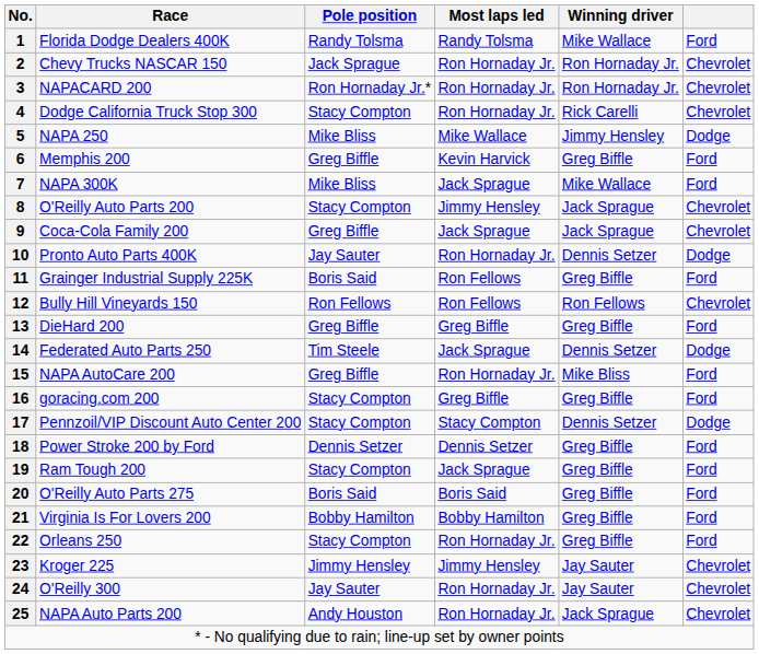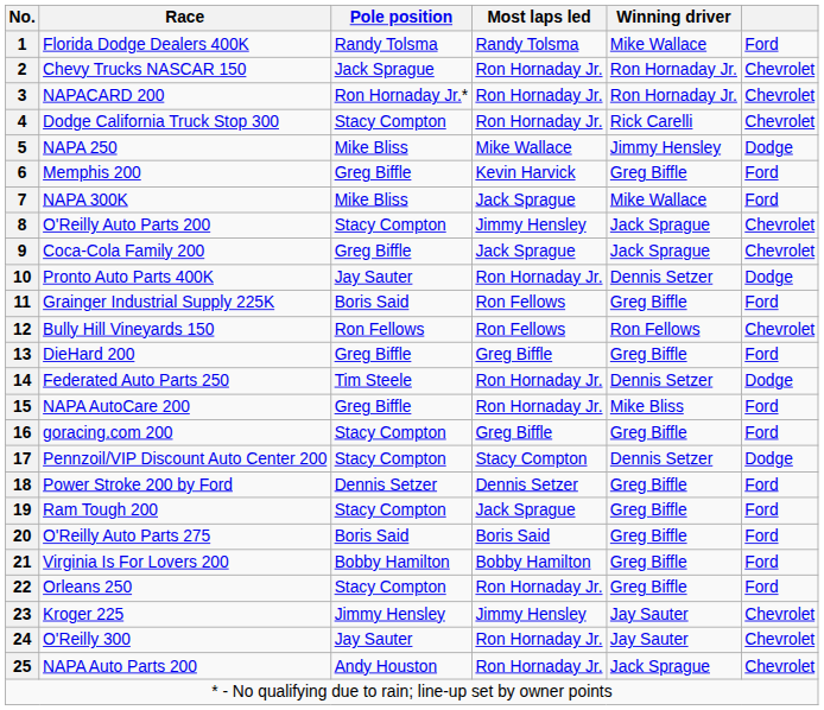 <table class="wikitable">
 <tr>
 <th>No.</th>
 <th>Race</th>
 <th><a href='#'>Pole position</a></th>
 <th>Most laps led</th>
 <th>Winning driver</th>
 <th></th>
 </tr>
 <tr>
 <th>1</th>
 <td><a href='#'>Florida Dodge Dealers 400K</a></td>
 <td><a href='#'>Randy Tolsma</a></td>
 <td><a href='#'>Randy Tolsma</a></td>
 <td><a href='#'>Mike Wallace</a></td>
 <td><a href='#'>Ford</a></td>
 </tr>
 <tr>
 <th>2</th>
 <td><a href='#'>Chevy Trucks NASCAR 150</a></td>
 <td><a href='#'>Jack Sprague</a></td>
 <td><a href='#'>Ron Hornaday Jr.</a></td>
 <td><a href='#'>Ron Hornaday Jr.</a></td>
 <td><a href='#'>Chevrolet</a></td>
 </tr>
 <tr>
 <th>3</th>
 <td><a href='#'>NAPACARD 200</a></td>
 <td><a href='#'>Ron Hornaday Jr.</a>*</td>
 <td><a href='#'>Ron Hornaday Jr.</a></td>
 <td><a href='#'>Ron Hornaday Jr.</a></td>
 <td><a href='#'>Chevrolet</a></td>
 </tr>
 <tr>
 <th>4</th>
 <td><a href='#'>Dodge California Truck Stop 300</a></td>
 <td><a href='#'>Stacy Compton</a></td>
 <td><a href='#'>Ron Hornaday Jr.</a></td>
 <td><a href='#'>Rick Carelli</a></td>
 <td><a href='#'>Chevrolet</a></td>
 </tr>
 <tr>
 <th>5</th>
 <td><a href='#'>NAPA 250</a></td>
 <td><a href='#'>Mike Bliss</a></td>
 <td><a href='#'>Mike Wallace</a></td>
 <td><a href='#'>Jimmy Hensley</a></td>
 <td><a href='#'>Dodge</a></td>
 </tr>
 <tr>
 <th>6</th>
 <td><a href='#'>Memphis 200</a></td>
 <td><a href='#'>Greg Biffle</a></td>
 <td><a href='#'>Kevin Harvick</a></td>
 <td><a href='#'>Greg Biffle</a></td>
 <td><a href='#'>Ford</a></td>
 </tr>
 <tr>
 <th>7</th>
 <td><a href='#'>NAPA 300K</a></td>
 <td><a href='#'>Mike Bliss</a></td>
 <td><a href='#'>Jack Sprague</a></td>
 <td><a href='#'>Mike Wallace</a></td>
 <td><a href='#'>Ford</a></td>
 </tr>
 <tr>
 <th>8</th>
 <td><a href='#'>O'Reilly Auto Parts 200</a></td>
 <td><a href='#'>Stacy Compton</a></td>
 <td><a href='#'>Jimmy Hensley</a></td>
 <td><a href='#'>Jack Sprague</a></td>
 <td><a href='#'>Chevrolet</a></td>
 </tr>
 <tr>
 <th>9</th>
 <td><a href='#'>Coca-Cola Family 200</a></td>
 <td><a href='#'>Greg Biffle</a></td>
 <td><a href='#'>Jack Sprague</a></td>
 <td><a href='#'>Jack Sprague</a></td>
 <td><a href='#'>Chevrolet</a></td>
 </tr>
 <tr>
 <th>10</th>
 <td><a href='#'>Pronto Auto Parts 400K</a></td>
 <td><a href='#'>Jay Sauter</a></td>
 <td><a href='#'>Ron Hornaday Jr.</a></td>
 <td><a href='#'>Dennis Setzer</a></td>
 <td><a href='#'>Dodge</a></td>
 </tr>
 <tr>
 <th>11</th>
 <td><a href='#'>Grainger Industrial Supply 225K</a></td>
 <td><a href='#'>Boris Said</a></td>
 <td><a href='#'>Ron Fellows</a></td>
 <td><a href='#'>Greg Biffle</a></td>
 <td><a href='#'>Ford</a></td>
 </tr>
 <tr>
 <th>12</th>
 <td><a href='#'>Bully Hill Vineyards 150</a></td>
 <td><a href='#'>Ron Fellows</a></td>
 <td><a href='#'>Ron Fellows</a></td>
 <td><a href='#'>Ron Fellows</a></td>
 <td><a href='#'>Chevrolet</a></td>
 </tr>
 <tr>
 <th>13</th>
 <td><a href='#'>DieHard 200</a></td>
 <td><a href='#'>Greg Biffle</a></td>
 <td><a href='#'>Greg Biffle</a></td>
 <td><a href='#'>Greg Biffle</a></td>
 <td><a href='#'>Ford</a></td>
 </tr>
 <tr>
 <th>14</th>
 <td><a href='#'>Federated Auto Parts 250</a></td>
 <td><a href='#'>Tim Steele</a></td>
-<td><a href='#'>Jack Sprague</a></td>
+<td><a href='#'>Ron Hornaday Jr.</a></td>
 <td><a href='#'>Dennis Setzer</a></td>
 <td><a href='#'>Dodge</a></td>
 </tr>
 <tr>
 <th>15</th>
 <td><a href='#'>NAPA AutoCare 200</a></td>
 <td><a href='#'>Greg Biffle</a></td>
 <td><a href='#'>Ron Hornaday Jr.</a></td>
 <td><a href='#'>Mike Bliss</a></td>
 <td><a href='#'>Ford</a></td>
 </tr>
 <tr>
 <th>16</th>
 <td><a href='#'>goracing.com 200</a></td>
 <td><a href='#'>Stacy Compton</a></td>
 <td><a href='#'>Greg Biffle</a></td>
 <td><a href='#'>Greg Biffle</a></td>
 <td><a href='#'>Ford</a></td>
 </tr>
 <tr>
 <th>17</th>
 <td><a href='#'>Pennzoil/VIP Discount Auto Center 200</a></td>
 <td><a href='#'>Stacy Compton</a></td>
 <td><a href='#'>Stacy Compton</a></td>
 <td><a href='#'>Dennis Setzer</a></td>
 <td><a href='#'>Dodge</a></td>
 </tr>
 <tr>
 <th>18</th>
 <td><a href='#'>Power Stroke 200 by Ford</a></td>
 <td><a href='#'>Dennis Setzer</a></td>
 <td><a href='#'>Dennis Setzer</a></td>
 <td><a href='#'>Greg Biffle</a></td>
 <td><a href='#'>Ford</a></td>
 </tr>
 <tr>
 <th>19</th>
 <td><a href='#'>Ram Tough 200</a></td>
 <td><a href='#'>Stacy Compton</a></td>
 <td><a href='#'>Jack Sprague</a></td>
 <td><a href='#'>Greg Biffle</a></td>
 <td><a href='#'>Ford</a></td>
 </tr>
 <tr>
 <th>20</th>
 <td><a href='#'>O'Reilly Auto Parts 275</a></td>
 <td><a href='#'>Boris Said</a></td>
 <td><a href='#'>Boris Said</a></td>
 <td><a href='#'>Greg Biffle</a></td>
 <td><a href='#'>Ford</a></td>
 </tr>
 <tr>
 <th>21</th>
 <td><a href='#'>Virginia Is For Lovers 200</a></td>
 <td><a href='#'>Bobby Hamilton</a></td>
 <td><a href='#'>Bobby Hamilton</a></td>
 <td><a href='#'>Greg Biffle</a></td>
 <td><a href='#'>Ford</a></td>
 </tr>
 <tr>
 <th>22</th>
 <td><a href='#'>Orleans 250</a></td>
 <td><a href='#'>Stacy Compton</a></td>
 <td><a href='#'>Ron Hornaday Jr.</a></td>
 <td><a href='#'>Greg Biffle</a></td>
 <td><a href='#'>Ford</a></td>
 </tr>
 <tr>
 <th>23</th>
 <td><a href='#'>Kroger 225</a></td>
 <td><a href='#'>Jimmy Hensley</a></td>
 <td><a href='#'>Jimmy Hensley</a></td>
 <td><a href='#'>Jay Sauter</a></td>
 <td><a href='#'>Chevrolet</a></td>
 </tr>
 <tr>
 <th>24</th>
 <td><a href='#'>O'Reilly 300</a></td>
 <td><a href='#'>Jay Sauter</a></td>
 <td><a href='#'>Ron Hornaday Jr.</a></td>
 <td><a href='#'>Jay Sauter</a></td>
 <td><a href='#'>Chevrolet</a></td>
 </tr>
 <tr>
 <th>25</th>
 <td><a href='#'>NAPA Auto Parts 200</a></td>
 <td><a href='#'>Andy Houston</a></td>
 <td><a href='#'>Ron Hornaday Jr.</a></td>
 <td><a href='#'>Jack Sprague</a></td>
 <td><a href='#'>Chevrolet</a></td>
 </tr>
 <tr>
 <td colspan=6 align="center">* - No qualifying due to rain; line-up set by owner points</td>
 </tr>
 </table>
